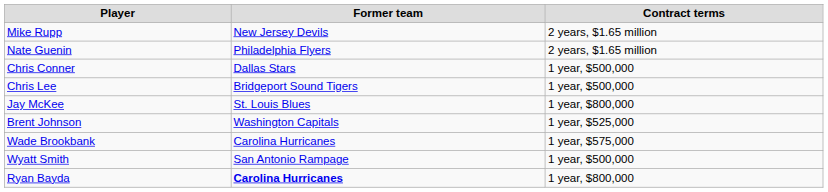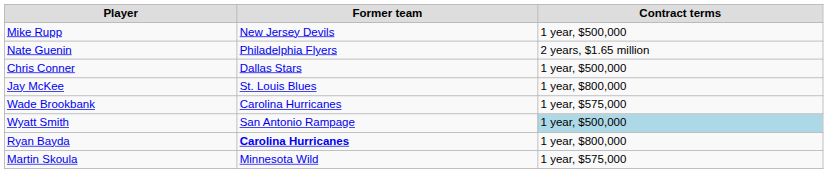 <table class="wikitable" style="width:90%;">
 <tr style="text-align:center; background:#ddd;">
 <td><strong>Player</strong></td>
 <td><strong>Former team</strong></td>
 <td><strong>Contract terms</strong></td>
 </tr>
 <tr>
 <td><a href='#'>Mike Rupp</a></td>
 <td><a href='#'>New Jersey Devils</a></td>
-<td>2 years, $1.65 million</td>
+<td>1 year, $500,000</td>
 </tr>
 <tr>
 <td><a href='#'>Nate Guenin</a></td>
 <td><a href='#'>Philadelphia Flyers</a></td>
 <td>2 years, $1.65 million</td>
 </tr>
 <tr>
 <td><a href='#'>Chris Conner</a></td>
 <td><a href='#'>Dallas Stars</a></td>
 <td>1 year, $500,000</td>
 </tr>
 <tr>
-<td><a href='#'>Chris Lee</a></td>
-<td><a href='#'>Bridgeport Sound Tigers</a></td>
-<td>1 year, $500,000</td>
-</tr>
-<tr>
 <td><a href='#'>Jay McKee</a></td>
 <td><a href='#'>St. Louis Blues</a></td>
 <td>1 year, $800,000</td>
-</tr>
-<tr>
-<td><a href='#'>Brent Johnson</a></td>
-<td><a href='#'>Washington Capitals</a></td>
-<td>1 year, $525,000</td>
 </tr>
 <tr>
 <td><a href='#'>Wade Brookbank</a></td>
 <td><a href='#'>Carolina Hurricanes</a></td>
 <td>1 year, $575,000</td>
 </tr>
 <tr>
 <td><a href='#'>Wyatt Smith</a></td>
 <td><a href='#'>San Antonio Rampage</a></td>
-<td>1 year, $500,000</td>
+<td style="background: lightblue;">1 year, $500,000</td>
 </tr>
 <tr>
 <td><a href='#'>Ryan Bayda</a></td>
 <td><strong><a href='#'>Carolina Hurricanes</a></strong></td>
 <td>1 year, $800,000</td>
 </tr>
+<tr>
+<td><a href='#'>Martin Skoula</a></td>
+<td><a href='#'>Minnesota Wild</a></td>
+<td>1 year, $575,000</td>
+</tr>
 </table>
